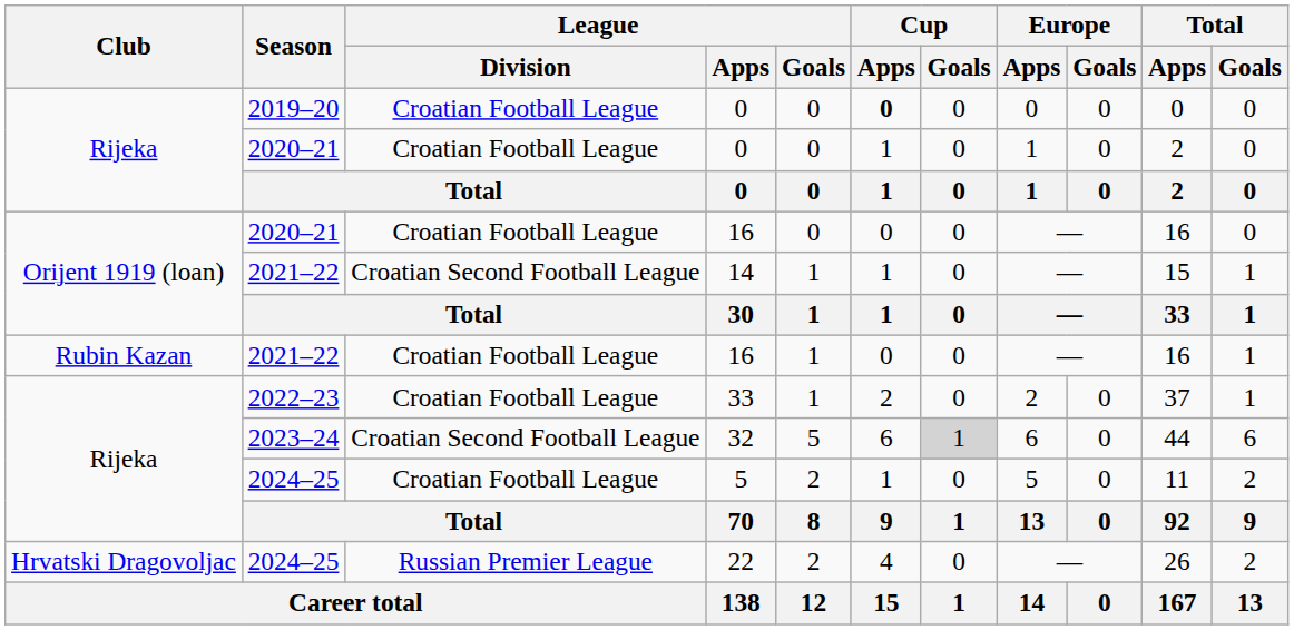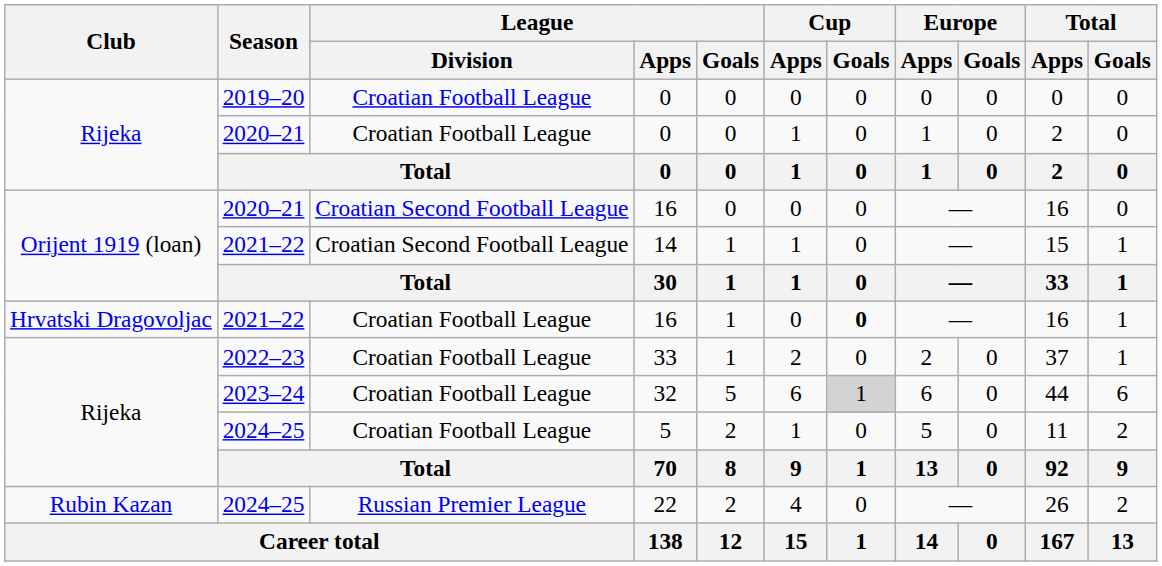 <table class="wikitable" style="text-align: center;">
 <tr>
 <th rowspan="2">Club</th>
 <th rowspan="2">Season</th>
 <th colspan="3">League</th>
 <th colspan="2">Cup</th>
 <th colspan="2">Europe</th>
 <th colspan="2">Total</th>
 </tr>
 <tr>
 <th>Division</th>
 <th>Apps</th>
 <th>Goals</th>
 <th>Apps</th>
 <th>Goals</th>
 <th>Apps</th>
 <th>Goals</th>
 <th>Apps</th>
 <th>Goals</th>
 </tr>
 <tr>
 <td rowspan="3"><a href='#'>Rijeka</a></td>
 <td><a href='#'>2019–20</a></td>
 <td><a href='#'>Croatian Football League</a></td>
 <td>0</td>
 <td>0</td>
-<td><strong>0</strong></td>
+<td>0</td>
 <td>0</td>
 <td>0</td>
 <td>0</td>
 <td>0</td>
 <td>0</td>
 </tr>
 <tr>
 <td><a href='#'>2020–21</a></td>
 <td>Croatian Football League</td>
 <td>0</td>
 <td>0</td>
 <td>1</td>
 <td>0</td>
 <td>1</td>
 <td>0</td>
 <td>2</td>
 <td>0</td>
 </tr>
 <tr>
 <th colspan="2">Total</th>
 <th>0</th>
 <th>0</th>
 <th>1</th>
 <th>0</th>
 <th>1</th>
 <th>0</th>
 <th>2</th>
 <th>0</th>
 </tr>
 <tr>
 <td rowspan="3"><a href='#'>Orijent 1919</a> (loan)</td>
 <td><a href='#'>2020–21</a></td>
-<td>Croatian Football League</td>
+<td><a href='#'>Croatian Second Football League</a></td>
 <td>16</td>
 <td>0</td>
 <td>0</td>
 <td>0</td>
 <td colspan="2">—</td>
 <td>16</td>
 <td>0</td>
 </tr>
 <tr>
 <td><a href='#'>2021–22</a></td>
 <td>Croatian Second Football League</td>
 <td>14</td>
 <td>1</td>
 <td>1</td>
 <td>0</td>
 <td colspan="2">—</td>
 <td>15</td>
 <td>1</td>
 </tr>
 <tr>
 <th colspan="2">Total</th>
 <th>30</th>
 <th>1</th>
 <th>1</th>
 <th>0</th>
 <th colspan="2">—</th>
 <th>33</th>
 <th>1</th>
 </tr>
 <tr>
-<td><a href='#'>Rubin Kazan</a></td>
+<td><a href='#'>Hrvatski Dragovoljac</a></td>
 <td><a href='#'>2021–22</a></td>
 <td>Croatian Football League</td>
 <td>16</td>
 <td>1</td>
 <td>0</td>
-<td>0</td>
+<td><strong>0</strong></td>
 <td colspan="2">—</td>
 <td>16</td>
 <td>1</td>
 </tr>
 <tr>
 <td rowspan="4">Rijeka</td>
 <td><a href='#'>2022–23</a></td>
 <td>Croatian Football League</td>
 <td>33</td>
 <td>1</td>
 <td>2</td>
 <td>0</td>
 <td>2</td>
 <td>0</td>
 <td>37</td>
 <td>1</td>
 </tr>
 <tr>
 <td><a href='#'>2023–24</a></td>
-<td>Croatian Second Football League</td>
+<td>Croatian Football League</td>
 <td>32</td>
 <td>5</td>
 <td>6</td>
 <td style="background: lightgrey;">1</td>
 <td>6</td>
 <td>0</td>
 <td>44</td>
 <td>6</td>
 </tr>
 <tr>
 <td><a href='#'>2024–25</a></td>
 <td>Croatian Football League</td>
 <td>5</td>
 <td>2</td>
 <td>1</td>
 <td>0</td>
 <td>5</td>
 <td>0</td>
 <td>11</td>
 <td>2</td>
 </tr>
 <tr>
 <th colspan="2">Total</th>
 <th>70</th>
 <th>8</th>
 <th>9</th>
 <th>1</th>
 <th>13</th>
 <th>0</th>
 <th>92</th>
 <th>9</th>
 </tr>
 <tr>
-<td><a href='#'>Hrvatski Dragovoljac</a></td>
+<td><a href='#'>Rubin Kazan</a></td>
 <td><a href='#'>2024–25</a></td>
 <td><a href='#'>Russian Premier League</a></td>
 <td>22</td>
 <td>2</td>
 <td>4</td>
 <td>0</td>
 <td colspan="2">—</td>
 <td>26</td>
 <td>2</td>
 </tr>
 <tr>
 <th colspan="3">Career total</th>
 <th>138</th>
 <th>12</th>
 <th>15</th>
 <th>1</th>
 <th>14</th>
 <th>0</th>
 <th>167</th>
 <th>13</th>
 </tr>
 </table>
